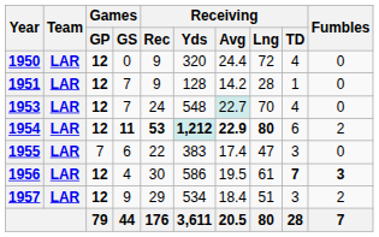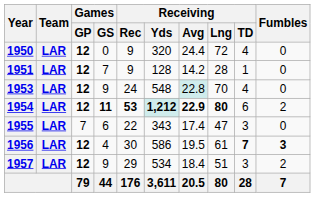 <table style="text-align:center;" class="wikitable">
 <tr>
 <th rowspan="2">Year</th>
 <th rowspan="2">Team</th>
 <th colspan="2">Games</th>
 <th colspan="5">Receiving</th>
 <th rowspan="2">Fumbles</th>
 </tr>
 <tr>
 <th>GP</th>
 <th>GS</th>
 <th>Rec</th>
 <th>Yds</th>
 <th>Avg</th>
 <th>Lng</th>
 <th>TD</th>
 </tr>
 <tr>
 <th><a href='#'>1950</a></th>
 <th><a href='#'>LAR</a></th>
 <td><strong>12</strong></td>
 <td>0</td>
 <td>9</td>
 <td>320</td>
 <td>24.4</td>
 <td>72</td>
 <td>4</td>
 <td>0</td>
 </tr>
 <tr>
 <th><a href='#'>1951</a></th>
 <th><a href='#'>LAR</a></th>
 <td><strong>12</strong></td>
 <td>7</td>
 <td>9</td>
 <td>128</td>
 <td>14.2</td>
 <td>28</td>
 <td>1</td>
 <td>0</td>
 </tr>
 <tr>
 <th><a href='#'>1953</a></th>
 <th><a href='#'>LAR</a></th>
 <td><strong>12</strong></td>
-<td>7</td>
+<td>9</td>
 <td>24</td>
 <td>548</td>
-<td style="background:#cfecec;">22.7</td>
+<td style="background:#cfecec;">22.8</td>
 <td>70</td>
 <td>4</td>
 <td>0</td>
 </tr>
 <tr>
 <th><a href='#'>1954</a></th>
 <th><a href='#'>LAR</a></th>
 <td><strong>12</strong></td>
 <td><strong>11</strong></td>
 <td><strong>53</strong></td>
 <td style="background:#cfecec;"><strong>1,212</strong></td>
 <td><strong>22.9</strong></td>
 <td><strong>80</strong></td>
 <td>6</td>
 <td>2</td>
 </tr>
 <tr>
 <th><a href='#'>1955</a></th>
 <th><a href='#'>LAR</a></th>
 <td>7</td>
 <td>6</td>
 <td>22</td>
-<td>383</td>
+<td>343</td>
 <td>17.4</td>
 <td>47</td>
 <td>3</td>
 <td>0</td>
 </tr>
 <tr>
 <th><a href='#'>1956</a></th>
 <th><a href='#'>LAR</a></th>
 <td><strong>12</strong></td>
 <td>4</td>
 <td>30</td>
 <td>586</td>
 <td>19.5</td>
 <td>61</td>
 <td><strong>7</strong></td>
 <td><strong>3</strong></td>
 </tr>
 <tr>
 <th><a href='#'>1957</a></th>
 <th><a href='#'>LAR</a></th>
 <td><strong>12</strong></td>
 <td>9</td>
 <td>29</td>
 <td>534</td>
 <td>18.4</td>
 <td>51</td>
 <td>3</td>
 <td>2</td>
 </tr>
 <tr>
 <th colspan="2"></th>
 <th>79</th>
 <th>44</th>
 <th>176</th>
 <th>3,611</th>
 <th>20.5</th>
 <th>80</th>
 <th>28</th>
 <th>7</th>
 </tr>
 </table>
